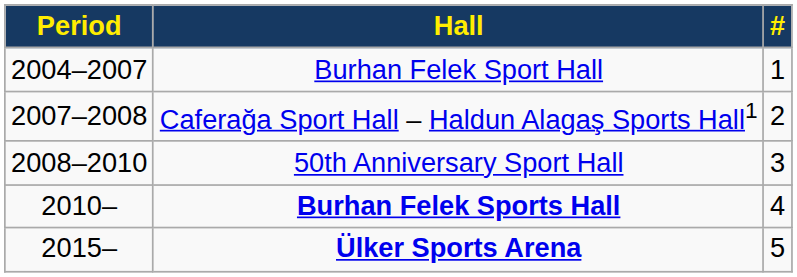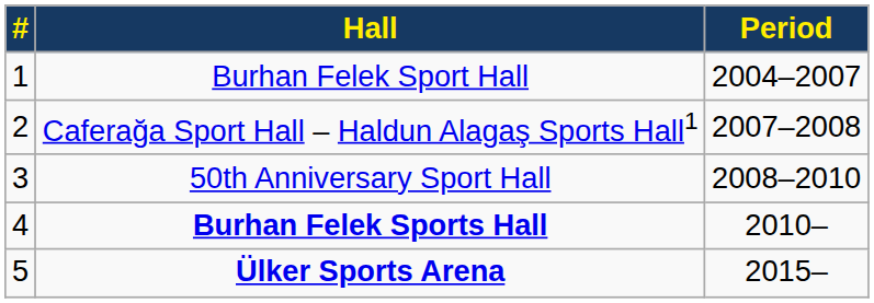 <table class="wikitable sortable" style="text-align:center;">
 <tr>
+<th style="color:#FFED00; background:#163962;">#</th>
+<th style="color:#FFED00; background:#163962;">Hall</th>
 <th style="color:#FFED00; background:#163962;">Period</th>
-<th style="color:#FFED00; background:#163962;">Hall</th>
-<th style="color:#FFED00; background:#163962;">#</th>
 </tr>
 <tr>
+<td>1</td>
+<td><a href='#'>Burhan Felek Sport Hall</a></td>
 <td>2004–2007</td>
-<td><a href='#'>Burhan Felek Sport Hall</a></td>
-<td>1</td>
 </tr>
 <tr>
+<td>2</td>
+<td><a href='#'>Caferağa Sport Hall</a> – <a href='#'>Haldun Alagaş Sports Hall</a><sup>1</sup></td>
 <td>2007–2008</td>
-<td><a href='#'>Caferağa Sport Hall</a> – <a href='#'>Haldun Alagaş Sports Hall</a><sup>1</sup></td>
-<td>2</td>
 </tr>
 <tr>
+<td>3</td>
+<td><a href='#'>50th Anniversary Sport Hall</a></td>
 <td>2008–2010</td>
-<td><a href='#'>50th Anniversary Sport Hall</a></td>
-<td>3</td>
 </tr>
 <tr>
+<td>4</td>
+<td><strong><a href='#'>Burhan Felek Sports Hall</a></strong></td>
 <td>2010–</td>
-<td><strong><a href='#'>Burhan Felek Sports Hall</a></strong></td>
-<td>4</td>
 </tr>
 <tr>
+<td>5</td>
+<td><strong><a href='#'>Ülker Sports Arena</a></strong></td>
 <td>2015–</td>
-<td><strong><a href='#'>Ülker Sports Arena</a></strong></td>
-<td>5</td>
 </tr>
 </table>
